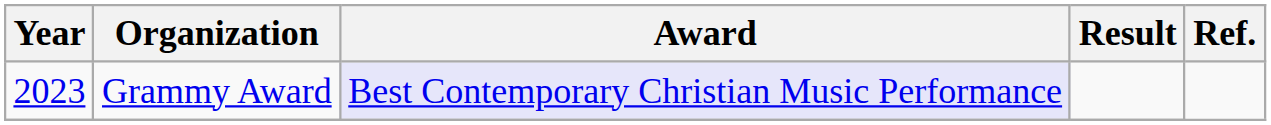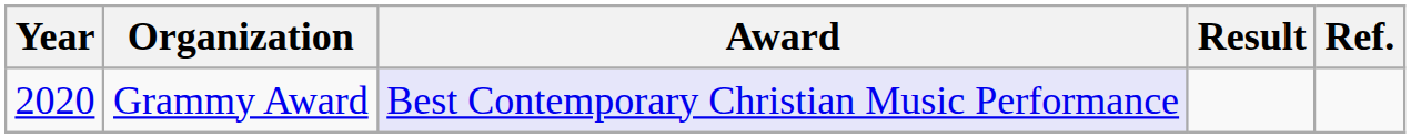 <table class="wikitable plainrowheaders">
 <tr>
 <th>Year</th>
 <th>Organization</th>
 <th>Award</th>
 <th>Result</th>
 <th>Ref.</th>
 </tr>
 <tr>
-<td><a href='#'>2023</a></td>
+<td><a href='#'>2020</a></td>
 <td><a href='#'>Grammy Award</a></td>
 <td style="background: lavender;"><a href='#'>Best Contemporary Christian Music Performance</a></td>
 <td></td>
 <td rowspan="2"></td>
 </tr>
 <tr>
 </tr>
 </table>
